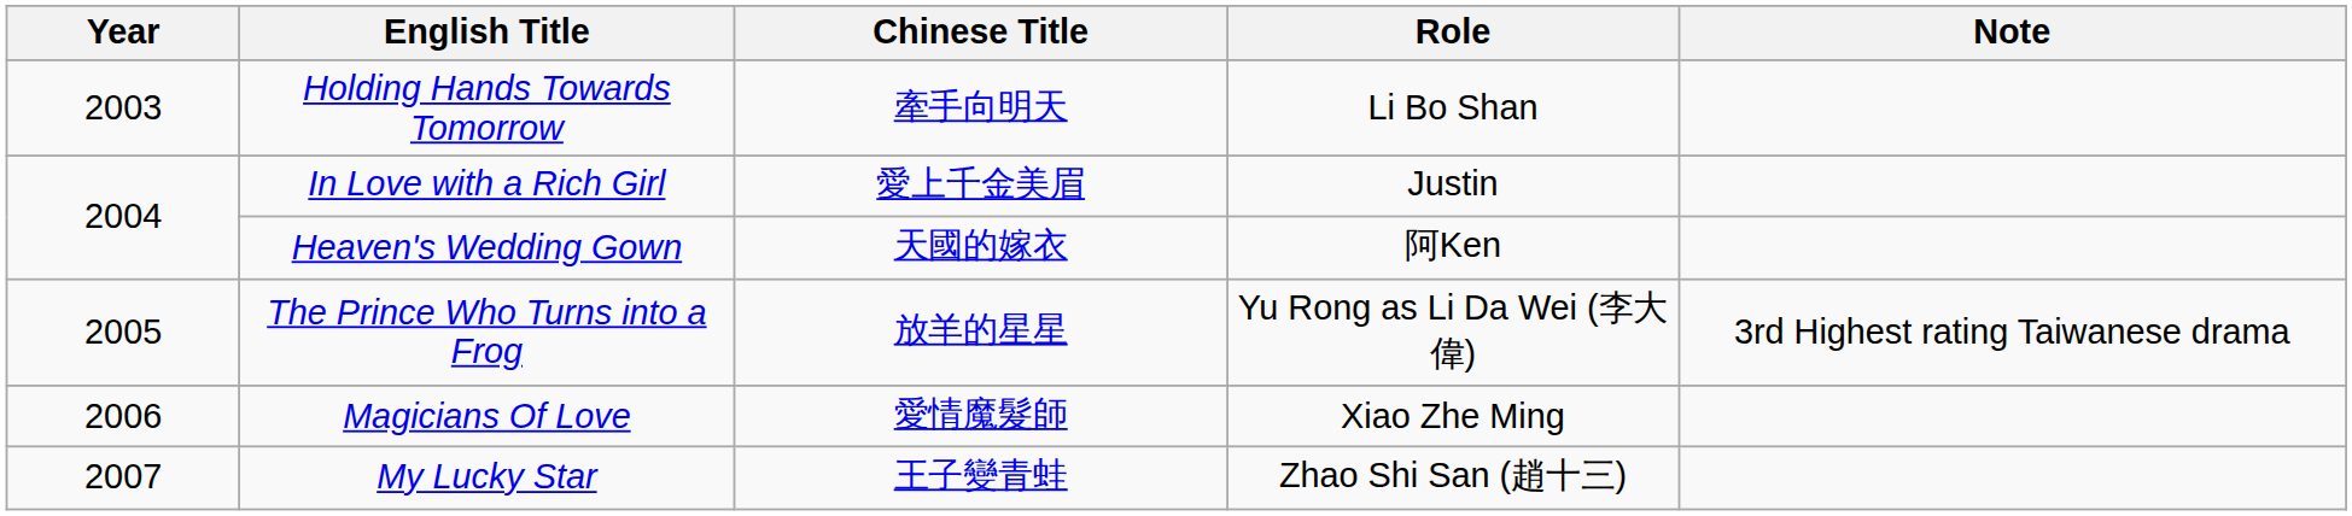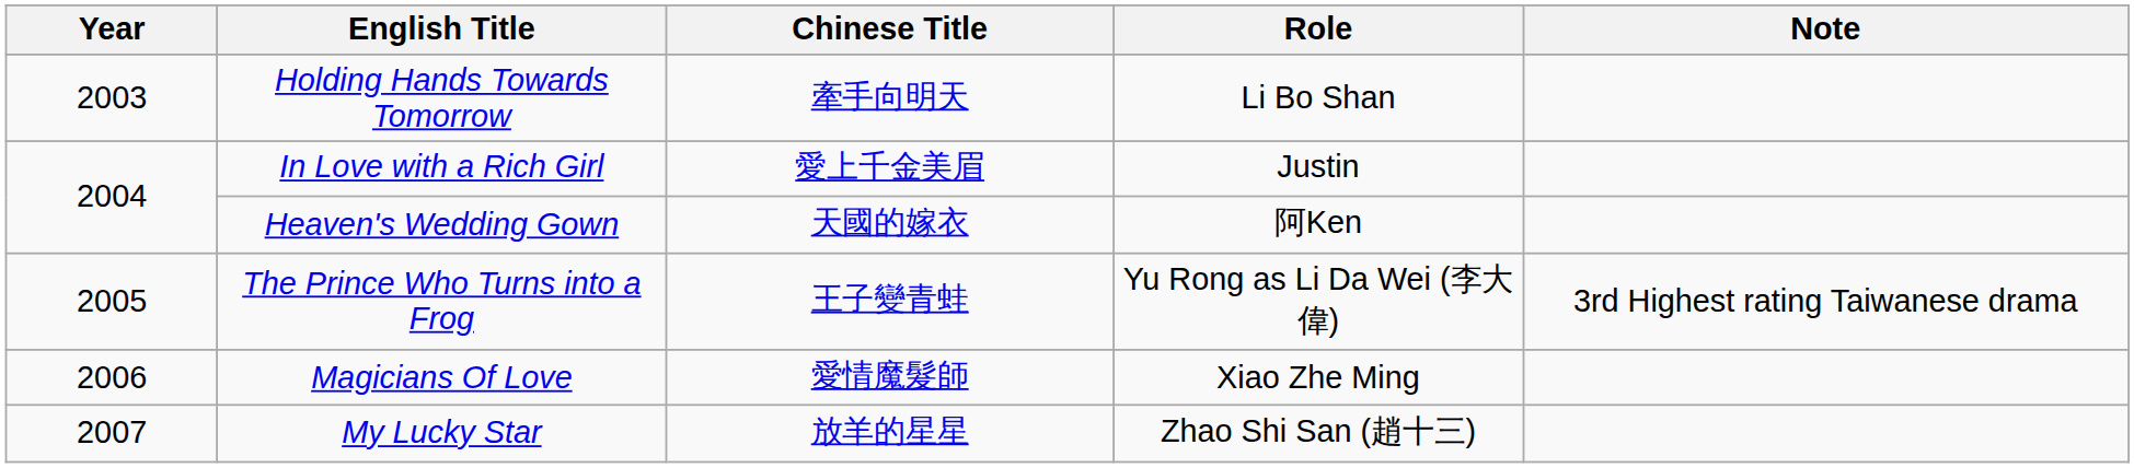 <table class="wikitable" style="clear:both; margin-left:2em; margin-right:2em;">
 <tr>
 <th width=100>Year</th>
 <th width=220>English Title</th>
 <th width=220>Chinese Title</th>
 <th width=200>Role</th>
 <th width=300>Note</th>
 </tr>
 <tr align="center">
 <td>2003</td>
 <td><em><a href='#'>Holding Hands Towards Tomorrow</a></em></td>
 <td><a href='#'>牽手向明天</a></td>
 <td>Li Bo Shan</td>
 <td></td>
 </tr>
 <tr align="center">
 <td rowspan= "2">2004</td>
 <td><em><a href='#'>In Love with a Rich Girl</a></em></td>
 <td><a href='#'>愛上千金美眉</a></td>
 <td>Justin</td>
 <td></td>
 </tr>
 <tr align = "center">
 <td><em><a href='#'>Heaven's Wedding Gown</a></em></td>
 <td><a href='#'>天國的嫁衣</a></td>
 <td>阿Ken</td>
 <td></td>
 </tr>
 <tr align="center">
 <td>2005</td>
 <td><em><a href='#'>The Prince Who Turns into a Frog</a></em></td>
-<td><a href='#'>放羊的星星</a></td>
+<td><a href='#'>王子變青蛙</a></td>
 <td>Yu Rong as Li Da Wei (李大偉)</td>
 <td>3rd Highest rating Taiwanese drama</td>
 </tr>
 <tr align="center">
 <td>2006</td>
 <td><em><a href='#'>Magicians Of Love</a></em></td>
 <td><a href='#'>愛情魔髮師</a></td>
 <td>Xiao Zhe Ming</td>
 <td></td>
 </tr>
 <tr align="center">
 <td>2007</td>
 <td><em><a href='#'>My Lucky Star</a></em></td>
-<td><a href='#'>王子變青蛙</a></td>
+<td><a href='#'>放羊的星星</a></td>
 <td>Zhao Shi San (趙十三)</td>
 <td></td>
 </tr>
 </table>
